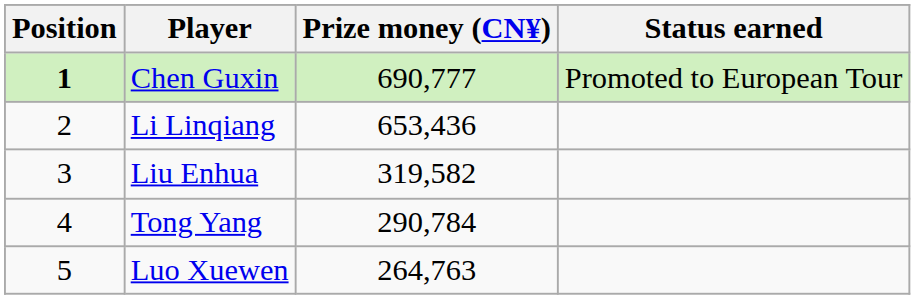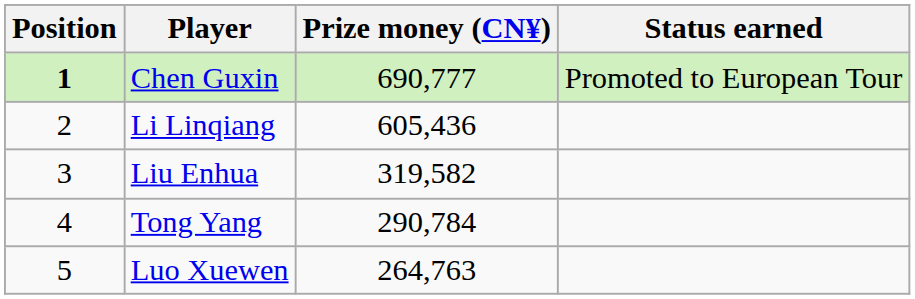 <table class=wikitable>
 <tr>
 <th>Position</th>
 <th>Player</th>
 <th>Prize money (<a href='#'>CN¥</a>)</th>
 <th>Status earned</th>
 </tr>
 <tr style="background:#D0F0C0;">
 <td align=center><strong>1</strong></td>
 <td> <a href='#'>Chen Guxin</a></td>
 <td align=center>690,777</td>
 <td>Promoted to European Tour</td>
 </tr>
 <tr>
 <td align=center>2</td>
 <td> <a href='#'>Li Linqiang</a></td>
-<td align=center>653,436</td>
+<td align=center>605,436</td>
 <td></td>
 </tr>
 <tr>
 <td align=center>3</td>
 <td> <a href='#'>Liu Enhua</a></td>
 <td align=center>319,582</td>
 <td></td>
 </tr>
 <tr>
 <td align=center>4</td>
 <td> <a href='#'>Tong Yang</a></td>
 <td align=center>290,784</td>
 <td></td>
 </tr>
 <tr>
 <td align=center>5</td>
 <td> <a href='#'>Luo Xuewen</a></td>
 <td align=center>264,763</td>
 <td></td>
 </tr>
 </table>
